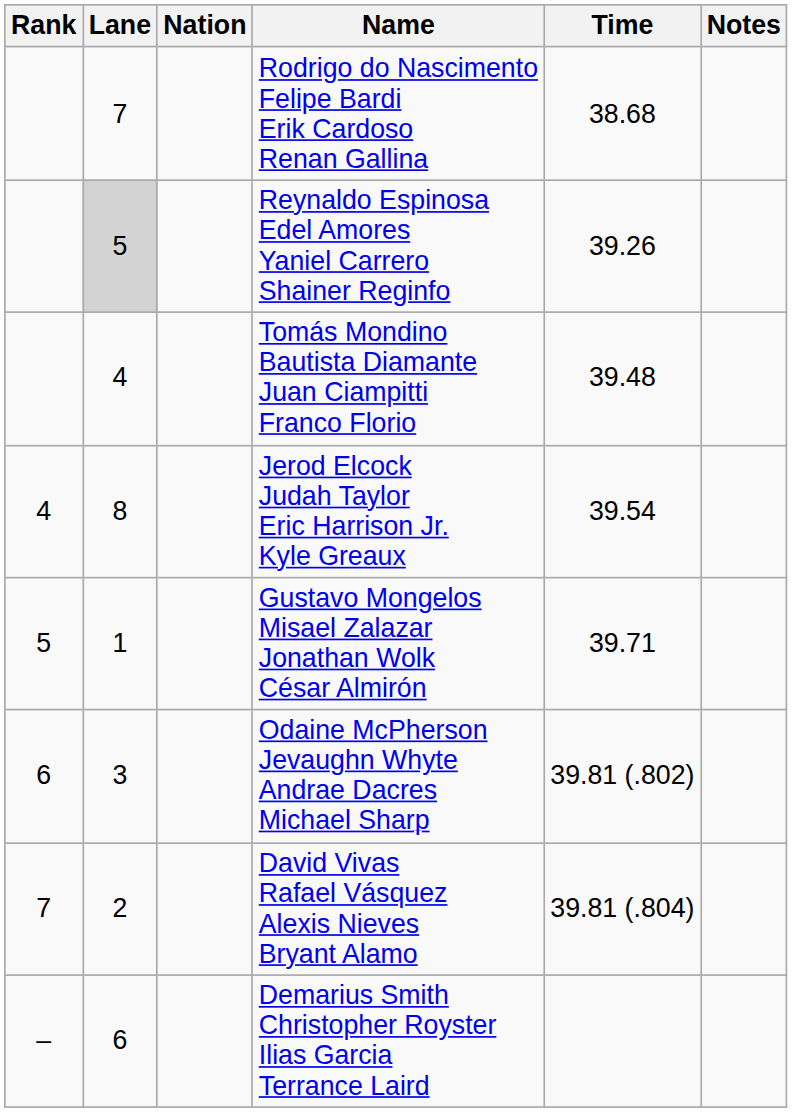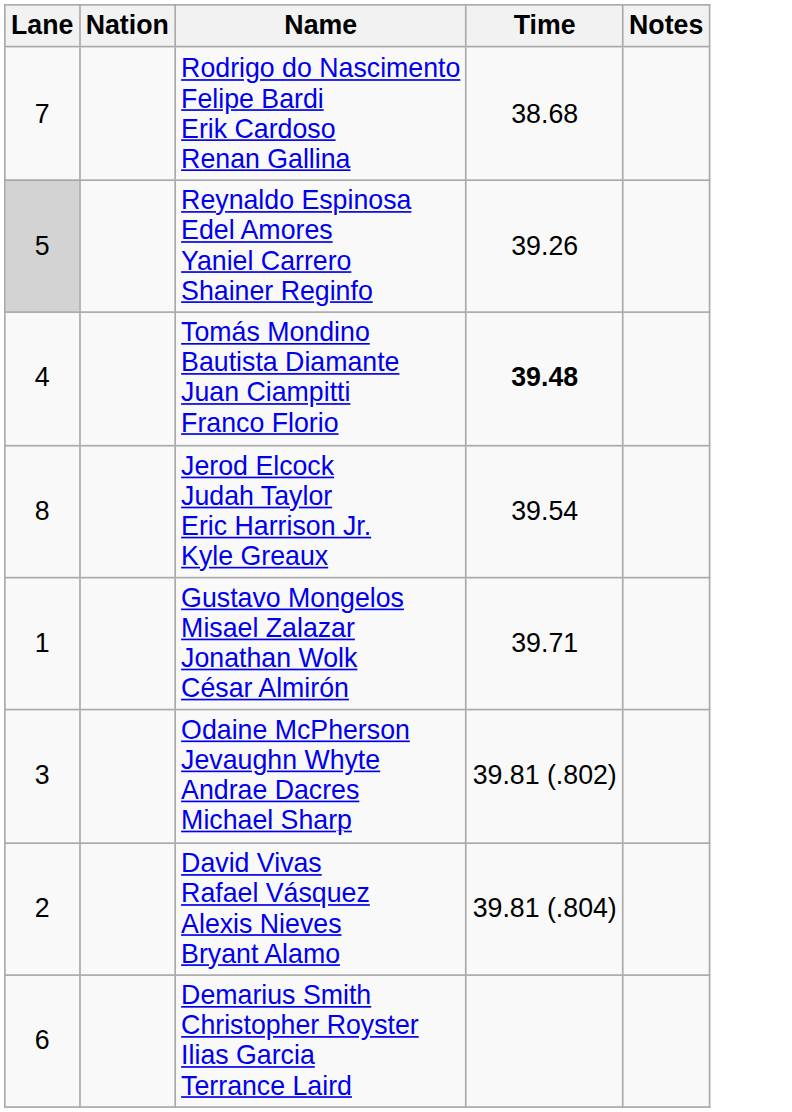 <table class="wikitable sortable" style="text-align:center">
 <tr>
-<th>Rank</th>
 <th>Lane</th>
 <th>Nation</th>
 <th>Name</th>
 <th>Time</th>
 <th>Notes</th>
 </tr>
 <tr>
-<td></td>
 <td>7</td>
 <td align=left></td>
 <td align=left><a href='#'>Rodrigo do Nascimento</a><br><a href='#'>Felipe Bardi</a><br> <a href='#'>Erik Cardoso</a><br><a href='#'>Renan Gallina</a></td>
 <td>38.68</td>
 <td></td>
 </tr>
 <tr>
-<td></td>
 <td style="background: lightgrey;">5</td>
 <td align=left></td>
 <td align=left><a href='#'>Reynaldo Espinosa</a><br><a href='#'>Edel Amores</a><br> <a href='#'>Yaniel Carrero</a><br> <a href='#'>Shainer Reginfo</a></td>
 <td>39.26</td>
 <td></td>
 </tr>
 <tr>
-<td></td>
 <td>4</td>
 <td align=left></td>
 <td align=left><a href='#'>Tomás Mondino</a><br> <a href='#'>Bautista Diamante</a><br> <a href='#'>Juan Ciampitti</a><br><a href='#'>Franco Florio</a></td>
-<td>39.48</td>
+<td><strong>39.48</strong></td>
 <td></td>
 </tr>
 <tr>
-<td>4</td>
 <td>8</td>
 <td align=left></td>
 <td align=left><a href='#'>Jerod Elcock</a><br> <a href='#'>Judah Taylor</a><br> <a href='#'>Eric Harrison Jr.</a><br> <a href='#'>Kyle Greaux</a></td>
 <td>39.54</td>
 <td></td>
 </tr>
 <tr>
-<td>5</td>
 <td>1</td>
 <td align=left></td>
 <td align=left><a href='#'>Gustavo Mongelos</a><br><a href='#'>Misael Zalazar</a><br><a href='#'>Jonathan Wolk</a><br> <a href='#'>César Almirón</a></td>
 <td>39.71</td>
 <td></td>
 </tr>
 <tr>
-<td>6</td>
 <td>3</td>
 <td align=left></td>
 <td align=left><a href='#'>Odaine McPherson</a><br> <a href='#'>Jevaughn Whyte</a><br><a href='#'>Andrae Dacres</a><br> <a href='#'>Michael Sharp</a></td>
 <td>39.81 (.802)</td>
 <td></td>
 </tr>
 <tr>
-<td>7</td>
 <td>2</td>
 <td align=left></td>
 <td align=left><a href='#'>David Vivas</a><br> <a href='#'>Rafael Vásquez</a><br><a href='#'>Alexis Nieves</a><br> <a href='#'>Bryant Alamo</a></td>
 <td>39.81 (.804)</td>
 <td></td>
 </tr>
 <tr>
-<td>–</td>
 <td>6</td>
 <td align=left></td>
 <td align=left><a href='#'>Demarius Smith</a><br> <a href='#'>Christopher Royster</a><br><a href='#'>Ilias Garcia</a><br> <a href='#'>Terrance Laird</a></td>
 <td></td>
 <td></td>
 </tr>
 </table>
